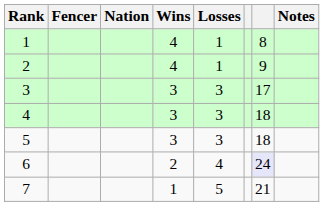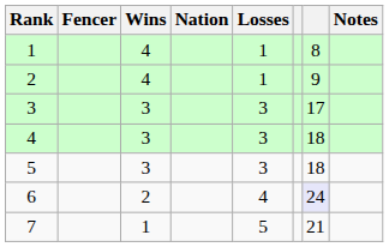 <table class="wikitable sortable" style="text-align: center;">
 <tr>
 <th>Rank</th>
 <th>Fencer</th>
+<th>Wins</th>
 <th>Nation</th>
-<th>Wins</th>
 <th>Losses</th>
 <th></th>
 <th></th>
 <th>Notes</th>
 </tr>
 <tr style="background:#cfc;">
 <td>1</td>
 <td align=left></td>
+<td>4</td>
 <td align=left></td>
-<td>4</td>
 <td>1</td>
 <td></td>
 <td>8</td>
 <td></td>
 </tr>
 <tr style="background:#cfc;">
 <td>2</td>
 <td align=left></td>
+<td>4</td>
 <td align=left></td>
-<td>4</td>
 <td>1</td>
 <td></td>
 <td>9</td>
 <td></td>
 </tr>
 <tr style="background:#cfc;">
 <td>3</td>
 <td align=left></td>
+<td>3</td>
 <td align=left></td>
-<td>3</td>
 <td>3</td>
 <td></td>
 <td>17</td>
 <td></td>
 </tr>
 <tr style="background:#cfc;">
 <td>4</td>
 <td align=left></td>
+<td>3</td>
 <td align=left></td>
-<td>3</td>
 <td>3</td>
 <td></td>
 <td>18</td>
 <td></td>
 </tr>
 <tr>
 <td>5</td>
 <td align=left></td>
+<td>3</td>
 <td align=left></td>
-<td>3</td>
 <td>3</td>
 <td></td>
 <td>18</td>
 <td></td>
 </tr>
 <tr>
 <td>6</td>
 <td align=left></td>
+<td>2</td>
 <td align=left></td>
-<td>2</td>
 <td>4</td>
 <td></td>
 <td style="background: lavender;">24</td>
 <td></td>
 </tr>
 <tr>
 <td>7</td>
 <td align=left></td>
+<td>1</td>
 <td align=left></td>
-<td>1</td>
 <td>5</td>
 <td></td>
 <td>21</td>
 <td></td>
 </tr>
 </table>
